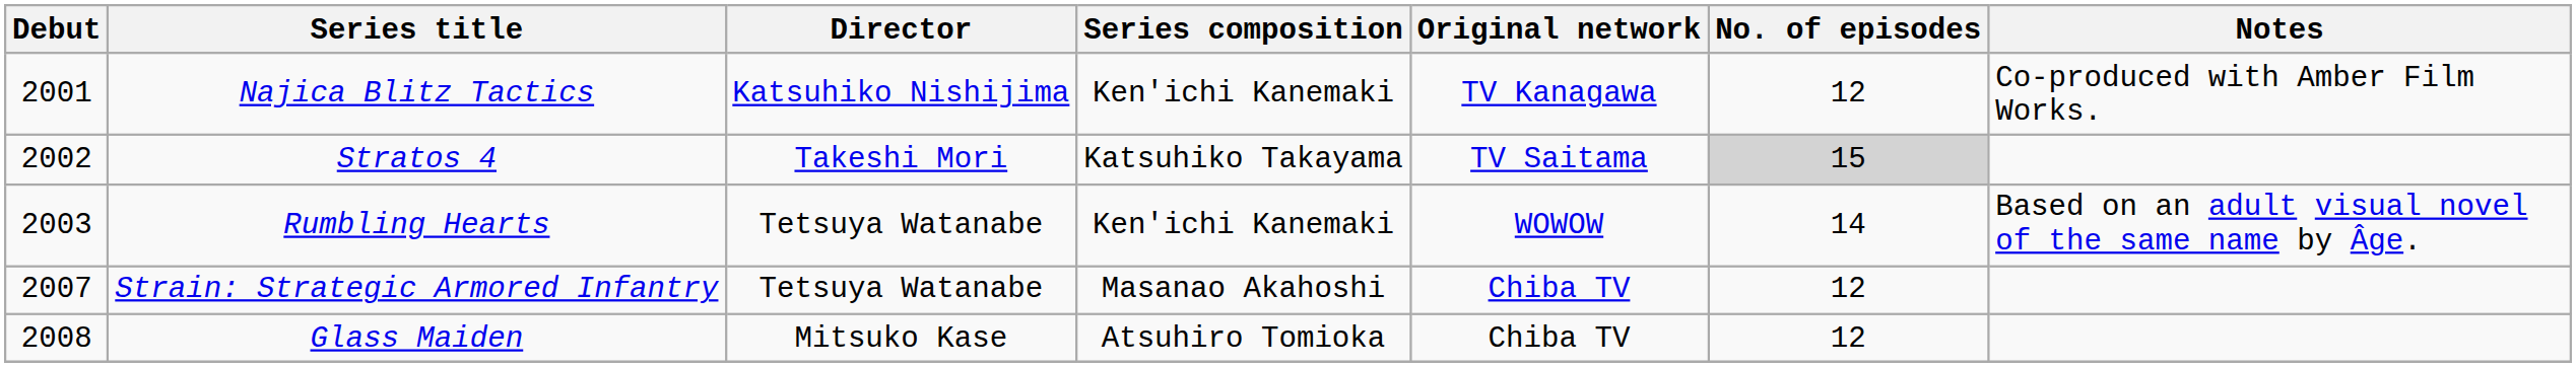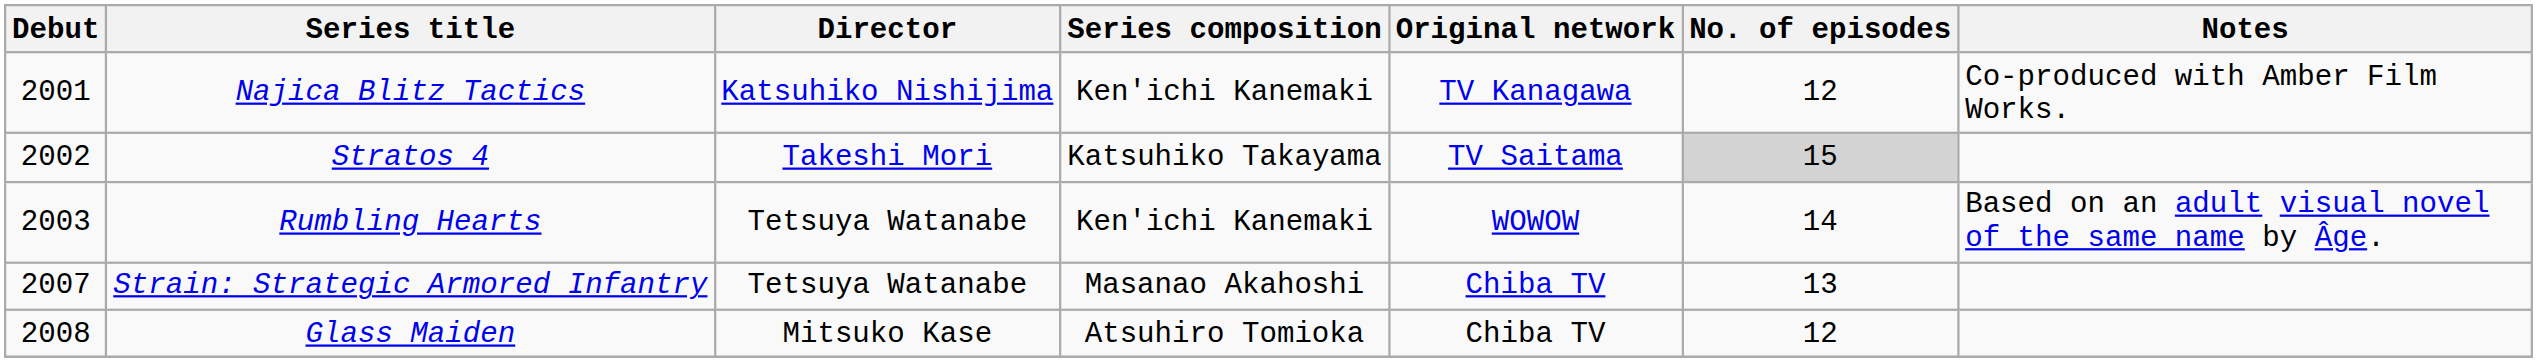 <table class="wikitable sortable" style="text-align:center; margin=auto; ">
 <tr>
 <th>Debut</th>
 <th>Series title</th>
 <th>Director</th>
 <th>Series composition</th>
 <th>Original network</th>
 <th>No. of episodes</th>
 <th width="250">Notes</th>
 </tr>
 <tr>
 <td>2001</td>
 <td><em><a href='#'>Najica Blitz Tactics</a></em></td>
 <td><a href='#'>Katsuhiko Nishijima</a></td>
 <td>Ken'ichi Kanemaki</td>
 <td><a href='#'>TV Kanagawa</a></td>
 <td>12</td>
 <td align="left">Co-produced with Amber Film Works.</td>
 </tr>
 <tr>
 <td>2002</td>
 <td><em><a href='#'>Stratos 4</a></em></td>
 <td><a href='#'>Takeshi Mori</a></td>
 <td>Katsuhiko Takayama</td>
 <td><a href='#'>TV Saitama</a></td>
 <td style="background: lightgrey;">15</td>
 <td align="left"></td>
 </tr>
 <tr>
 <td>2003</td>
 <td><em><a href='#'>Rumbling Hearts</a></em></td>
 <td>Tetsuya Watanabe</td>
 <td>Ken'ichi Kanemaki</td>
 <td><a href='#'>WOWOW</a></td>
 <td>14</td>
 <td align="left">Based on an <a href='#'>adult</a> <a href='#'>visual novel</a> <a href='#'>of the same name</a> by <a href='#'>Âge</a>.</td>
 </tr>
 <tr>
 <td>2007</td>
 <td><em><a href='#'>Strain: Strategic Armored Infantry</a></em></td>
 <td>Tetsuya Watanabe</td>
 <td>Masanao Akahoshi</td>
 <td><a href='#'>Chiba TV</a></td>
-<td>12</td>
+<td>13</td>
 <td align="left"></td>
 </tr>
 <tr>
 <td>2008</td>
 <td><em><a href='#'>Glass Maiden</a></em></td>
 <td>Mitsuko Kase</td>
 <td>Atsuhiro Tomioka</td>
 <td>Chiba TV</td>
 <td>12</td>
 <td align="left"></td>
 </tr>
 <tr>
 </tr>
 </table>
